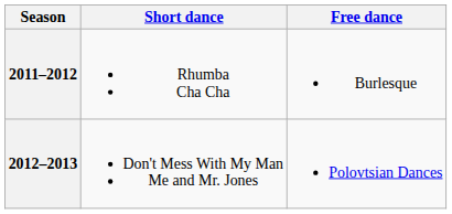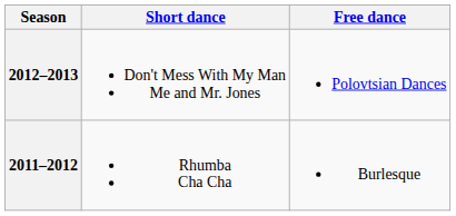 <table class=wikitable style=text-align:center>
 <tr>
 <th>Season</th>
 <th><a href='#'>Short dance</a></th>
 <th><a href='#'>Free dance</a></th>
 </tr>
 <tr>
+<th>2012–2013 <br> </th>
+<td><br><ul><li> Don't Mess With My Man <br></li><li> Me and Mr. Jones <br></li></ul></td>
+<td><br><ul><li><a href='#'>Polovtsian Dances</a> <br></li></ul></td>
+</tr>
+<tr>
 <th>2011–2012 <br> </th>
 <td><br><ul><li>Rhumba</li><li>Cha Cha</li></ul></td>
 <td><br><ul><li>Burlesque</li></ul></td>
 </tr>
-<tr>
-<th>2012–2013 <br> </th>
-<td><br><ul><li> Don't Mess With My Man <br></li><li> Me and Mr. Jones <br></li></ul></td>
-<td><br><ul><li><a href='#'>Polovtsian Dances</a> <br></li></ul></td>
-</tr>
 </table>
